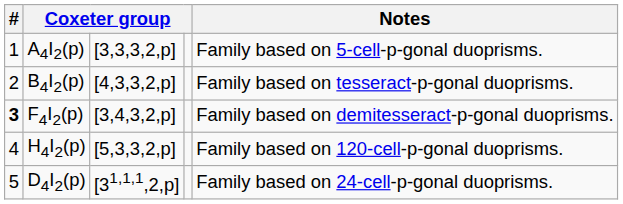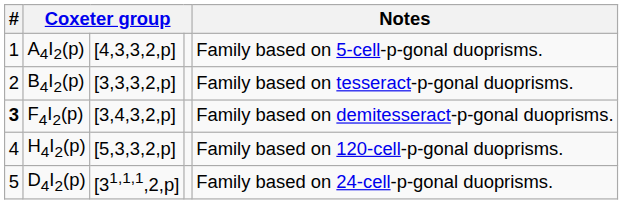 <table class=wikitable>
 <tr>
 <th>#</th>
 <th colspan=3><a href='#'>Coxeter group</a></th>
 <th>Notes</th>
 </tr>
 <tr>
 <td>1</td>
 <td>A<sub>4</sub>I<sub>2</sub>(p)</td>
-<td>[3,3,3,2,p]</td>
+<td>[4,3,3,2,p]</td>
 <td></td>
 <td>Family based on <a href='#'>5-cell</a>-p-gonal duoprisms.</td>
 </tr>
 <tr>
 <td>2</td>
 <td>B<sub>4</sub>I<sub>2</sub>(p)</td>
-<td>[4,3,3,2,p]</td>
+<td>[3,3,3,2,p]</td>
 <td></td>
 <td>Family based on <a href='#'>tesseract</a>-p-gonal duoprisms.</td>
 </tr>
 <tr>
 <td><strong>3</strong></td>
 <td>F<sub>4</sub>I<sub>2</sub>(p)</td>
 <td>[3,4,3,2,p]</td>
 <td></td>
 <td>Family based on <a href='#'>demitesseract</a>-p-gonal duoprisms.</td>
 </tr>
 <tr>
 <td>4</td>
 <td>H<sub>4</sub>I<sub>2</sub>(p)</td>
 <td>[5,3,3,2,p]</td>
 <td></td>
 <td>Family based on <a href='#'>120-cell</a>-p-gonal duoprisms.</td>
 </tr>
 <tr>
 <td>5</td>
 <td>D<sub>4</sub>I<sub>2</sub>(p)</td>
 <td>[3<sup>1,1,1</sup>,2,p]</td>
 <td></td>
 <td>Family based on <a href='#'>24-cell</a>-p-gonal duoprisms.</td>
 </tr>
 </table>
